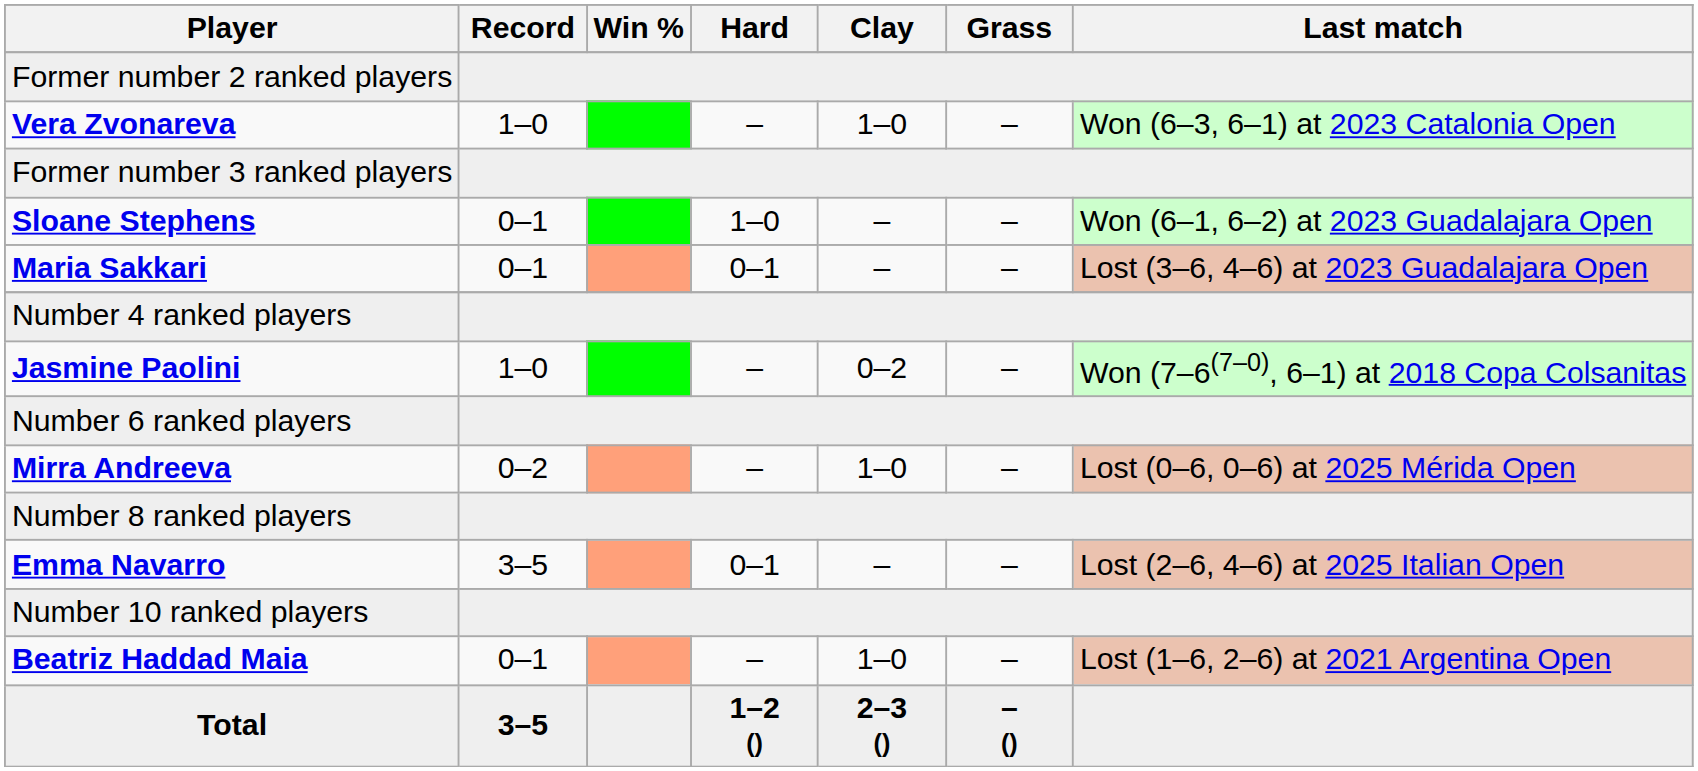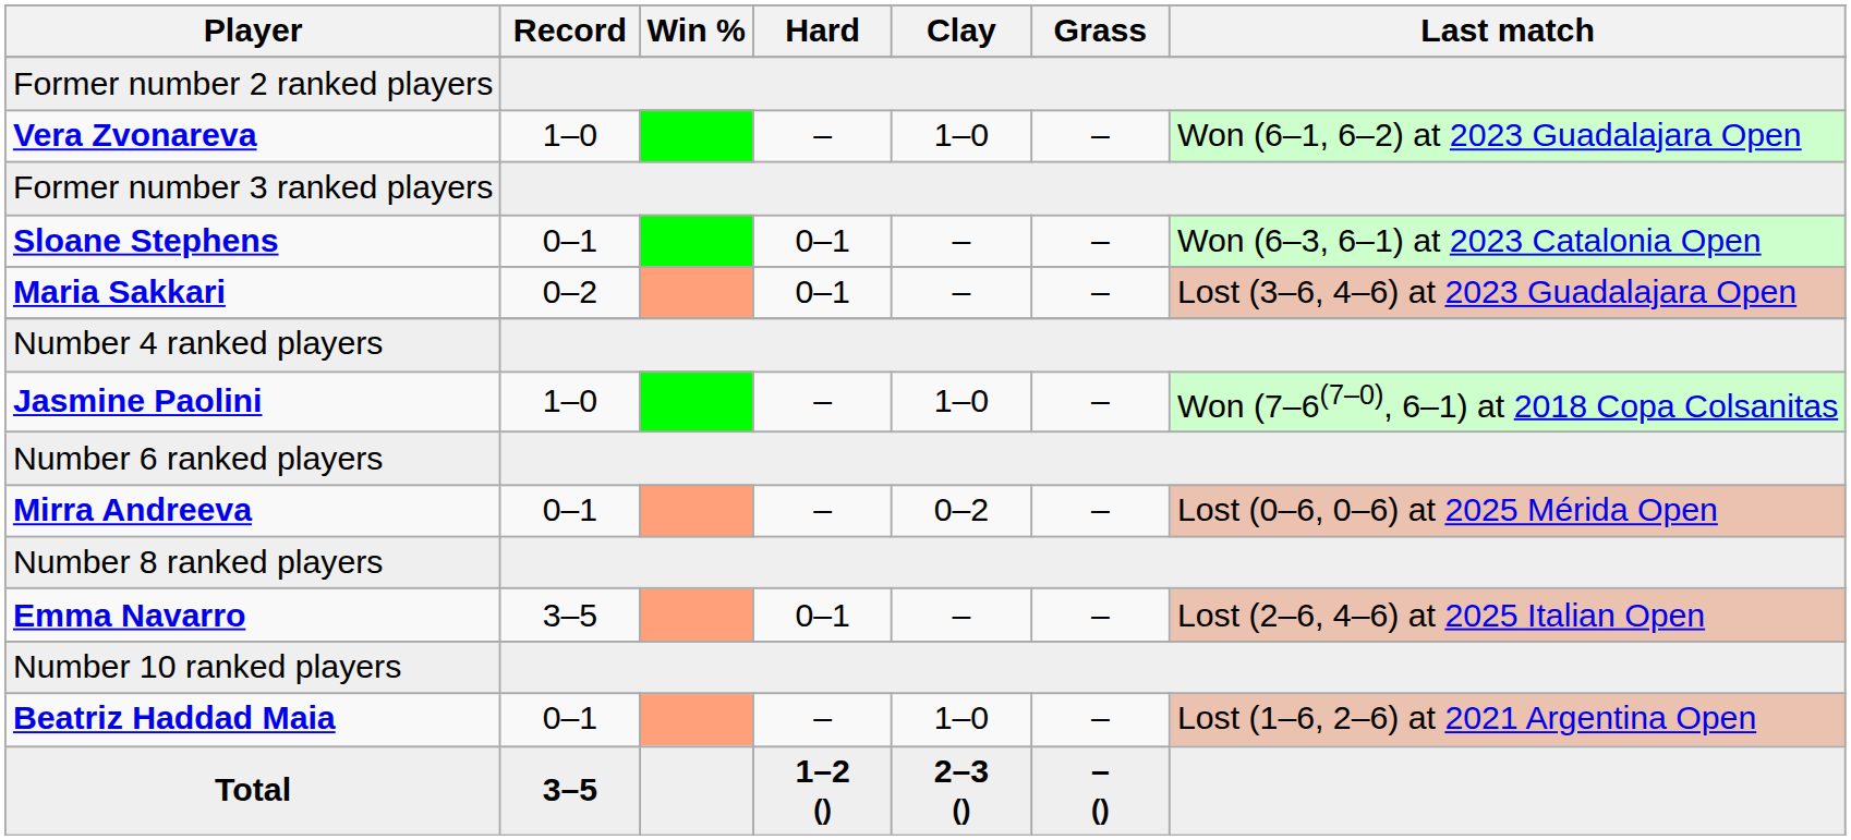 <table class="sortable wikitable nowrap" style=text-align:center>
 <tr>
 <th>Player</th>
 <th width=60>Record</th>
 <th>Win %</th>
 <th width=60>Hard</th>
 <th width=60>Clay</th>
 <th width=60>Grass</th>
 <th>Last match</th>
 </tr>
 <tr bgcolor=efefef>
 </tr>
 <tr bgcolor=efefef class="sortbottom">
 <td align=left>Former number 2 ranked players</td>
 <td colspan="6"></td>
 </tr>
 <tr>
 <td align=left><strong> <a href='#'>Vera Zvonareva</a></strong></td>
 <td>1–0</td>
 <td bgcolor=lime></td>
 <td>–</td>
 <td>1–0</td>
 <td>–</td>
-<td bgcolor=ccffcc align=left>Won (6–3, 6–1) at <a href='#'>2023 Catalonia Open</a></td>
+<td bgcolor=ccffcc align=left>Won (6–1, 6–2) at <a href='#'>2023 Guadalajara Open</a></td>
 </tr>
 <tr bgcolor=efefef class="sortbottom">
 <td align=left>Former number 3 ranked players</td>
 <td colspan="6"></td>
 </tr>
 <tr>
 <td align=left><strong> <a href='#'>Sloane Stephens</a></strong></td>
 <td>0–1</td>
 <td bgcolor=lime></td>
-<td>1–0</td>
+<td>0–1</td>
 <td>–</td>
 <td>–</td>
-<td bgcolor=ccffcc align=left>Won (6–1, 6–2) at <a href='#'>2023 Guadalajara Open</a></td>
+<td bgcolor=ccffcc align=left>Won (6–3, 6–1) at <a href='#'>2023 Catalonia Open</a></td>
 </tr>
 <tr>
 <td align=left><strong> <a href='#'>Maria Sakkari</a></strong></td>
-<td>0–1</td>
+<td>0–2</td>
 <td bgcolor=FFA07A></td>
 <td>0–1</td>
 <td>–</td>
 <td>–</td>
 <td bgcolor=ebc2af align=left>Lost (3–6, 4–6) at <a href='#'>2023 Guadalajara Open</a></td>
 </tr>
 <tr>
 </tr>
 <tr bgcolor=efefef class="sortbottom">
 <td align=left>Number 4 ranked players</td>
 <td colspan="6"></td>
 </tr>
 <tr>
 <td align=left><strong> <a href='#'>Jasmine Paolini</a></strong></td>
 <td>1–0</td>
 <td bgcolor=lime></td>
 <td>–</td>
-<td>0–2</td>
+<td>1–0</td>
 <td>–</td>
 <td bgcolor=ccffcc align=left>Won (7–6<sup>(7–0)</sup>, 6–1) at <a href='#'>2018 Copa Colsanitas</a></td>
 </tr>
 <tr bgcolor="efefef" class="sortbottom">
 <td align="left">Number 6 ranked players</td>
 <td colspan="6"></td>
 </tr>
 <tr>
 <td align=left><strong> <a href='#'>Mirra Andreeva</a></strong></td>
-<td>0–2</td>
+<td>0–1</td>
 <td bgcolor=ffa07a></td>
 <td>–</td>
-<td>1–0</td>
+<td>0–2</td>
 <td>–</td>
 <td bgcolor="ebc2af" align=left>Lost (0–6, 0–6) at <a href='#'>2025 Mérida Open</a></td>
 </tr>
 <tr bgcolor="efefef" class="sortbottom">
 <td align="left">Number 8 ranked players</td>
 <td colspan="6"></td>
 </tr>
 <tr>
 <td align=left><strong> <a href='#'>Emma Navarro</a></strong></td>
 <td>3–5</td>
 <td bgcolor=ffa07a></td>
 <td>0–1</td>
 <td>–</td>
 <td>–</td>
 <td bgcolor="ebc2af" align=left>Lost (2–6, 4–6) at <a href='#'>2025 Italian Open</a></td>
 </tr>
 <tr bgcolor=efefef class="sortbottom">
 <td align=left>Number 10 ranked players</td>
 <td colspan="6"></td>
 </tr>
 <tr>
 <td align=left><strong> <a href='#'>Beatriz Haddad Maia</a></strong></td>
 <td>0–1</td>
 <td bgcolor=ffa07a></td>
 <td>–</td>
 <td>1–0</td>
 <td>–</td>
 <td bgcolor="ebc2af" align=left>Lost (1–6, 2–6) at <a href='#'>2021 Argentina Open</a></td>
 </tr>
 <tr class=sortbottom style=font-weight:bold;background:#efefef class="sortbottom">
 <td>Total</td>
 <td>3–5</td>
 <td></td>
 <td>1–2 <br> <small>()</small></td>
 <td>2–3 <br> <small>()</small></td>
 <td>– <br> <small>()</small></td>
 <td></td>
 </tr>
 </table>
